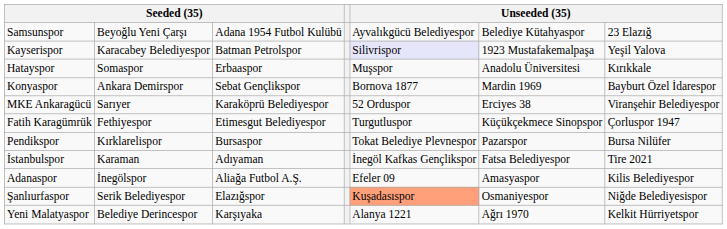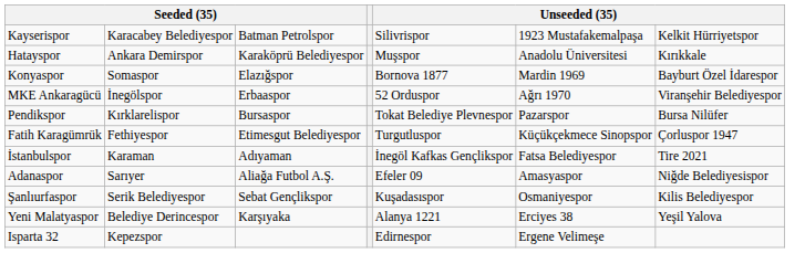 <table class="wikitable">
 <tr>
 <th colspan="3">Seeded (35)</th>
 <th></th>
 <th colspan="3">Unseeded (35)</th>
 </tr>
 <tr>
-<td>Samsunspor</td>
-<td>Beyoğlu Yeni Çarşı</td>
-<td>Adana 1954 Futbol Kulübü</td>
-<th></th>
-<td>Ayvalıkgücü Belediyespor</td>
-<td>Belediye Kütahyaspor</td>
-<td>23 Elazığ</td>
-</tr>
-<tr>
 <td>Kayserispor</td>
 <td>Karacabey Belediyespor</td>
 <td>Batman Petrolspor</td>
 <th></th>
-<td style="background: lavender;">Silivrispor</td>
+<td>Silivrispor</td>
 <td>1923 Mustafakemalpaşa</td>
-<td>Yeşil Yalova</td>
+<td>Kelkit Hürriyetspor</td>
 </tr>
 <tr>
 <td>Hatayspor</td>
-<td>Somaspor</td>
-<td>Erbaaspor</td>
+<td>Ankara Demirspor</td>
+<td>Karaköprü Belediyespor</td>
 <th></th>
 <td>Muşspor</td>
 <td>Anadolu Üniversitesi</td>
 <td>Kırıkkale</td>
 </tr>
 <tr>
 <td>Konyaspor</td>
-<td>Ankara Demirspor</td>
-<td>Sebat Gençlikspor</td>
+<td>Somaspor</td>
+<td>Elazığspor</td>
 <th></th>
 <td>Bornova 1877</td>
 <td>Mardin 1969</td>
 <td>Bayburt Özel İdarespor</td>
 </tr>
 <tr>
 <td>MKE Ankaragücü</td>
-<td>Sarıyer</td>
-<td>Karaköprü Belediyespor</td>
+<td>İnegölspor</td>
+<td>Erbaaspor</td>
 <th></th>
 <td>52 Orduspor</td>
-<td>Erciyes 38</td>
+<td>Ağrı 1970</td>
 <td>Viranşehir Belediyespor</td>
+</tr>
+<tr>
+<td>Pendikspor</td>
+<td>Kırklarelispor</td>
+<td>Bursaspor</td>
+<th></th>
+<td>Tokat Belediye Plevnespor</td>
+<td>Pazarspor</td>
+<td>Bursa Nilüfer</td>
 </tr>
 <tr>
 <td>Fatih Karagümrük</td>
 <td>Fethiyespor</td>
 <td>Etimesgut Belediyespor</td>
 <th></th>
 <td>Turgutluspor</td>
 <td>Küçükçekmece Sinopspor</td>
 <td>Çorluspor 1947</td>
-</tr>
-<tr>
-<td>Pendikspor</td>
-<td>Kırklarelispor</td>
-<td>Bursaspor</td>
-<th></th>
-<td>Tokat Belediye Plevnespor</td>
-<td>Pazarspor</td>
-<td>Bursa Nilüfer</td>
 </tr>
 <tr>
 <td>İstanbulspor</td>
 <td>Karaman</td>
 <td>Adıyaman</td>
 <th></th>
 <td>İnegöl Kafkas Gençlikspor</td>
 <td>Fatsa Belediyespor</td>
 <td>Tire 2021</td>
 </tr>
 <tr>
 <td>Adanaspor</td>
-<td>İnegölspor</td>
+<td>Sarıyer</td>
 <td>Aliağa Futbol A.Ş.</td>
 <th></th>
 <td>Efeler 09</td>
 <td>Amasyaspor</td>
-<td>Kilis Belediyespor</td>
+<td>Niğde Belediyesispor</td>
 </tr>
 <tr>
 <td>Şanlıurfaspor</td>
 <td>Serik Belediyespor</td>
-<td>Elazığspor</td>
+<td>Sebat Gençlikspor</td>
 <th></th>
-<td style="background: lightsalmon;">Kuşadasıspor</td>
+<td>Kuşadasıspor</td>
 <td>Osmaniyespor</td>
-<td>Niğde Belediyesispor</td>
+<td>Kilis Belediyespor</td>
 </tr>
 <tr>
 <td>Yeni Malatyaspor</td>
 <td>Belediye Derincespor</td>
 <td>Karşıyaka</td>
 <th></th>
 <td>Alanya 1221</td>
-<td>Ağrı 1970</td>
-<td>Kelkit Hürriyetspor</td>
+<td>Erciyes 38</td>
+<td>Yeşil Yalova</td>
+</tr>
+<tr>
+<td>Isparta 32</td>
+<td>Kepezspor</td>
+<td></td>
+<th></th>
+<td>Edirnespor</td>
+<td>Ergene Velimeşe</td>
+<td></td>
 </tr>
 </table>
